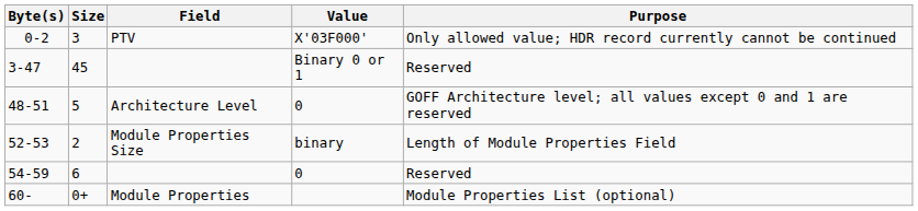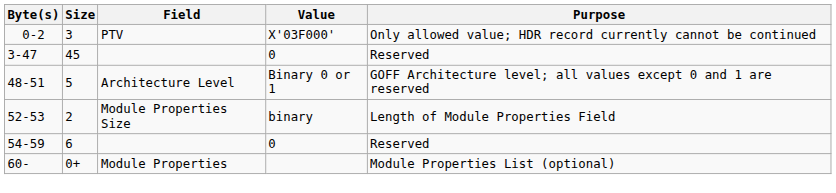 <table class="wikitable" border="1">
 <tr>
 <th>Byte(s)</th>
 <th>Size</th>
 <th>Field</th>
 <th>Value</th>
 <th>Purpose</th>
 </tr>
 <tr>
 <td style="text-align:center">0-2</td>
 <td>3</td>
 <td>PTV</td>
 <td>X'03F000'</td>
 <td>Only allowed value; HDR record currently cannot be continued</td>
 </tr>
 <tr>
 <td>3-47</td>
 <td>45</td>
 <td></td>
-<td>Binary 0 or 1</td>
+<td>0</td>
 <td>Reserved</td>
 </tr>
 <tr>
 <td>48-51</td>
 <td>5</td>
 <td>Architecture Level</td>
-<td>0</td>
+<td>Binary 0 or 1</td>
 <td>GOFF Architecture level; all values except 0 and 1 are reserved</td>
 </tr>
 <tr>
 <td>52-53</td>
 <td>2</td>
 <td>Module Properties Size</td>
 <td>binary</td>
 <td>Length of Module Properties Field</td>
 </tr>
 <tr>
 <td>54-59</td>
 <td>6</td>
 <td></td>
 <td>0</td>
 <td>Reserved</td>
 </tr>
 <tr>
 <td>60-</td>
 <td>0+</td>
 <td>Module Properties</td>
 <td></td>
 <td>Module Properties List (optional)</td>
 </tr>
 </table>
